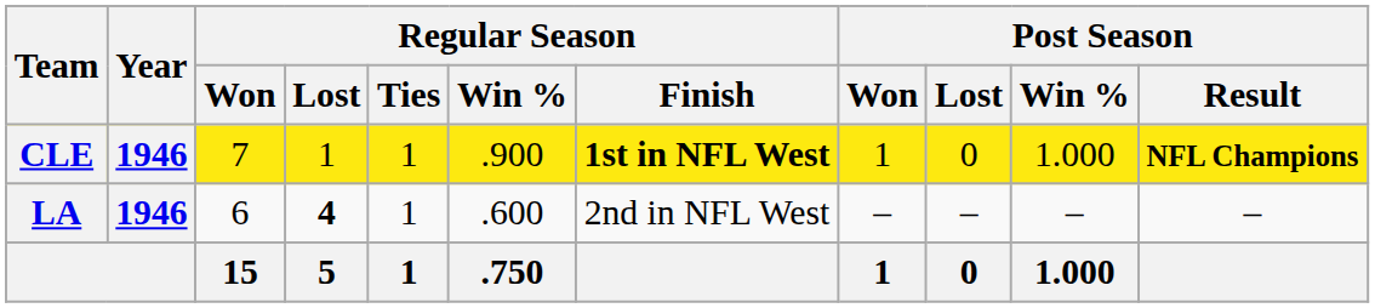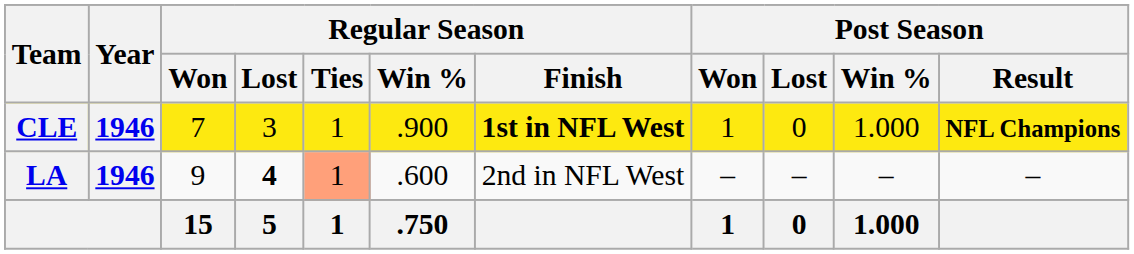 <table class="wikitable" style="font-size: 95%; text-align:center;">
 <tr>
 <th rowspan="2">Team</th>
 <th rowspan="2">Year</th>
 <th colspan="5">Regular Season</th>
 <th colspan="4">Post Season</th>
 </tr>
 <tr>
 <th>Won</th>
 <th>Lost</th>
 <th>Ties</th>
 <th>Win %</th>
 <th>Finish</th>
 <th>Won</th>
 <th>Lost</th>
 <th>Win %</th>
 <th>Result</th>
 </tr>
 <tr ! style="background:#FDE910;">
 <th><a href='#'>CLE</a></th>
 <th><a href='#'>1946</a></th>
 <td>7</td>
-<td>1</td>
+<td>3</td>
 <td>1</td>
 <td>.900</td>
 <td><strong>1st in NFL West</strong></td>
 <td>1</td>
 <td>0</td>
 <td>1.000</td>
 <td><small><strong>NFL Champions</strong></small></td>
 </tr>
 <tr>
 <th><a href='#'>LA</a></th>
 <th><a href='#'>1946</a></th>
-<td>6</td>
+<td>9</td>
 <td><strong>4</strong></td>
-<td>1</td>
+<td style="background: lightsalmon;">1</td>
 <td>.600</td>
 <td>2nd in NFL West</td>
 <td>–</td>
 <td>–</td>
 <td>–</td>
 <td>–</td>
 </tr>
 <tr>
 <th colspan="2"></th>
 <th>15</th>
 <th>5</th>
 <th>1</th>
 <th>.750</th>
 <th></th>
 <th>1</th>
 <th>0</th>
 <th>1.000</th>
 <th></th>
 </tr>
 </table>
